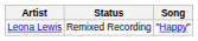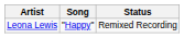 <table class="wikitable" style="font-size: 85%">
 <tr>
 <th>Artist</th>
+<th>Song</th>
 <th>Status</th>
-<th>Song</th>
 </tr>
 <tr>
 <td> <a href='#'>Leona Lewis</a></td>
+<td>"<a href='#'>Happy</a>"</td>
 <td>Remixed Recording</td>
-<td>"<a href='#'>Happy</a>"</td>
 </tr>
 </table>
